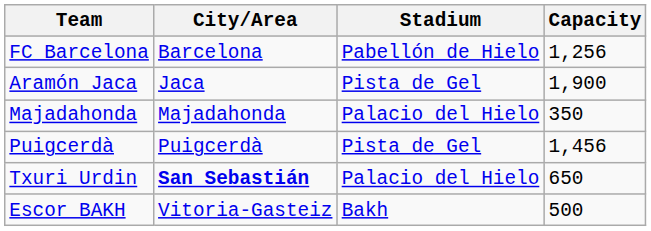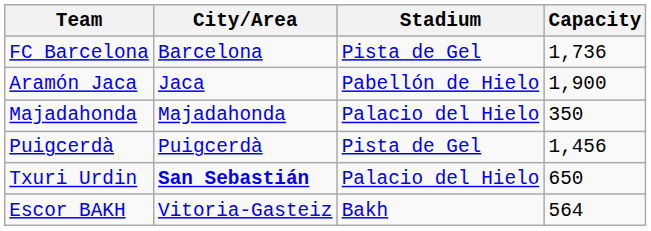 <table class="wikitable sortable">
 <tr>
 <th>Team</th>
 <th>City/Area</th>
 <th>Stadium</th>
 <th>Capacity</th>
 </tr>
 <tr>
 <td><a href='#'>FC Barcelona</a></td>
 <td><a href='#'>Barcelona</a></td>
-<td><a href='#'>Pabellón de Hielo</a></td>
-<td>1,256</td>
+<td><a href='#'>Pista de Gel</a></td>
+<td>1,736</td>
 </tr>
 <tr>
 <td><a href='#'>Aramón Jaca</a></td>
 <td><a href='#'>Jaca</a></td>
-<td><a href='#'>Pista de Gel</a></td>
+<td><a href='#'>Pabellón de Hielo</a></td>
 <td>1,900</td>
 </tr>
 <tr>
 <td><a href='#'>Majadahonda</a></td>
 <td><a href='#'>Majadahonda</a></td>
 <td><a href='#'>Palacio del Hielo</a></td>
 <td>350</td>
 </tr>
 <tr>
 <td><a href='#'>Puigcerdà</a></td>
 <td><a href='#'>Puigcerdà</a></td>
 <td><a href='#'>Pista de Gel</a></td>
 <td>1,456</td>
 </tr>
 <tr>
 <td><a href='#'>Txuri Urdin</a></td>
 <td><strong><a href='#'>San Sebastián</a></strong></td>
 <td><a href='#'>Palacio del Hielo</a></td>
 <td>650</td>
 </tr>
 <tr>
 <td><a href='#'>Escor BAKH</a></td>
 <td><a href='#'>Vitoria-Gasteiz</a></td>
 <td><a href='#'>Bakh</a></td>
-<td>500</td>
+<td>564</td>
 </tr>
 </table>
